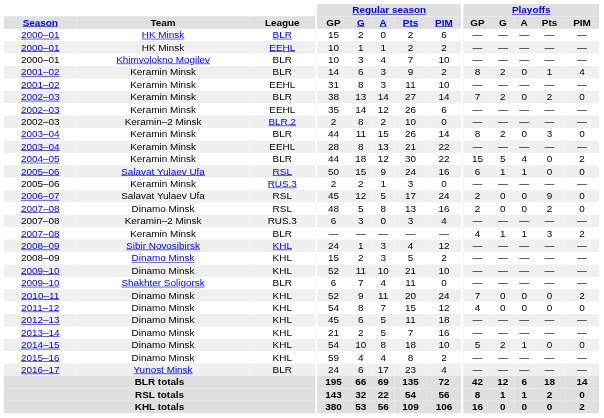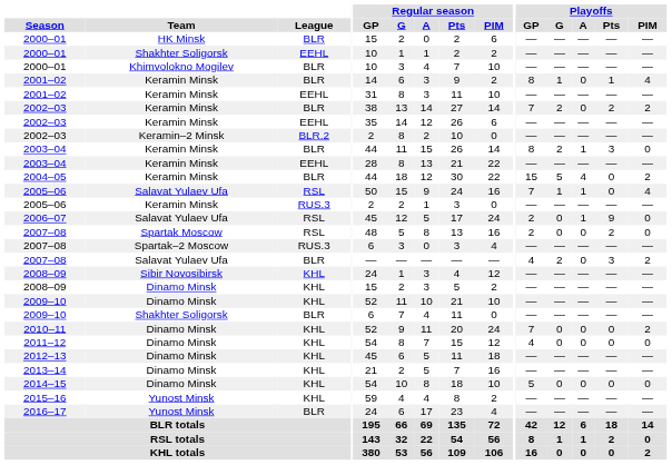 <table border="0" cellpadding="1" cellspacing="0" style="text-align:center; width:60em">
 <tr bgcolor="#e0e0e0">
 <th colspan="3" bgcolor="#ffffff"></th>
 <th rowspan="99" bgcolor="#ffffff"></th>
 <th colspan="5"><a href='#'>Regular season</a></th>
 <th rowspan="99" bgcolor="#ffffff"></th>
 <th colspan="5"><a href='#'>Playoffs</a></th>
 </tr>
 <tr bgcolor="#e0e0e0">
 <th><a href='#'>Season</a></th>
 <th>Team</th>
 <th>League</th>
 <th>GP</th>
 <th><a href='#'>G</a></th>
 <th><a href='#'>A</a></th>
 <th><a href='#'>Pts</a></th>
 <th><a href='#'>PIM</a></th>
 <th>GP</th>
 <th>G</th>
 <th>A</th>
 <th>Pts</th>
 <th>PIM</th>
 </tr>
 <tr>
 <td><a href='#'>2000–01</a></td>
 <td><a href='#'>HK Minsk</a></td>
 <td><a href='#'>BLR</a></td>
 <td>15</td>
 <td>2</td>
 <td>0</td>
 <td>2</td>
 <td>6</td>
 <td>—</td>
 <td>—</td>
 <td>—</td>
 <td>—</td>
 <td>—</td>
 </tr>
 <tr bgcolor="#f0f0f0">
 <td><a href='#'>2000–01</a></td>
-<td>HK Minsk</td>
+<td><a href='#'>Shakhter Soligorsk</a></td>
 <td><a href='#'>EEHL</a></td>
 <td>10</td>
 <td>1</td>
 <td>1</td>
 <td>2</td>
 <td>2</td>
 <td>—</td>
 <td>—</td>
 <td>—</td>
 <td>—</td>
 <td>—</td>
 </tr>
 <tr>
 <td>2000–01</td>
 <td><a href='#'>Khimvolokno Mogilev</a></td>
 <td>BLR</td>
 <td>10</td>
 <td>3</td>
 <td>4</td>
 <td>7</td>
 <td>10</td>
 <td>—</td>
 <td>—</td>
 <td>—</td>
 <td>—</td>
 <td>—</td>
 </tr>
 <tr bgcolor="#f0f0f0">
 <td><a href='#'>2001–02</a></td>
 <td>Keramin Minsk</td>
 <td>BLR</td>
 <td>14</td>
 <td>6</td>
 <td>3</td>
 <td>9</td>
 <td>2</td>
 <td>8</td>
-<td>2</td>
+<td>1</td>
 <td>0</td>
 <td>1</td>
 <td>4</td>
 </tr>
 <tr>
 <td><a href='#'>2001–02</a></td>
 <td>Keramin Minsk</td>
 <td>EEHL</td>
 <td>31</td>
 <td>8</td>
 <td>3</td>
 <td>11</td>
 <td>10</td>
 <td>—</td>
 <td>—</td>
 <td>—</td>
 <td>—</td>
 <td>—</td>
 </tr>
 <tr bgcolor="#f0f0f0">
 <td><a href='#'>2002–03</a></td>
 <td>Keramin Minsk</td>
 <td>BLR</td>
 <td>38</td>
 <td>13</td>
 <td>14</td>
 <td>27</td>
 <td>14</td>
 <td>7</td>
 <td>2</td>
 <td>0</td>
 <td>2</td>
-<td>0</td>
+<td>2</td>
 </tr>
 <tr>
 <td><a href='#'>2002–03</a></td>
 <td>Keramin Minsk</td>
 <td>EEHL</td>
 <td>35</td>
 <td>14</td>
 <td>12</td>
 <td>26</td>
 <td>6</td>
 <td>—</td>
 <td>—</td>
 <td>—</td>
 <td>—</td>
 <td>—</td>
 </tr>
 <tr bgcolor="#f0f0f0">
 <td>2002–03</td>
 <td>Keramin–2 Minsk</td>
 <td><a href='#'>BLR.2</a></td>
 <td>2</td>
 <td>8</td>
 <td>2</td>
 <td>10</td>
 <td>0</td>
 <td>—</td>
 <td>—</td>
 <td>—</td>
 <td>—</td>
 <td>—</td>
 </tr>
 <tr>
 <td><a href='#'>2003–04</a></td>
 <td>Keramin Minsk</td>
 <td>BLR</td>
 <td>44</td>
 <td>11</td>
 <td>15</td>
 <td>26</td>
 <td>14</td>
 <td>8</td>
 <td>2</td>
-<td>0</td>
+<td>1</td>
 <td>3</td>
 <td>0</td>
 </tr>
 <tr bgcolor="#f0f0f0">
 <td><a href='#'>2003–04</a></td>
 <td>Keramin Minsk</td>
 <td>EEHL</td>
 <td>28</td>
 <td>8</td>
 <td>13</td>
 <td>21</td>
 <td>22</td>
 <td>—</td>
 <td>—</td>
 <td>—</td>
 <td>—</td>
 <td>—</td>
 </tr>
 <tr>
 <td><a href='#'>2004–05</a></td>
 <td>Keramin Minsk</td>
 <td>BLR</td>
 <td>44</td>
 <td>18</td>
 <td>12</td>
 <td>30</td>
 <td>22</td>
 <td>15</td>
 <td>5</td>
 <td>4</td>
 <td>0</td>
 <td>2</td>
 </tr>
 <tr bgcolor="#f0f0f0">
 <td><a href='#'>2005–06</a></td>
 <td><a href='#'>Salavat Yulaev Ufa</a></td>
 <td><a href='#'>RSL</a></td>
 <td>50</td>
 <td>15</td>
 <td>9</td>
 <td>24</td>
 <td>16</td>
-<td>6</td>
+<td>7</td>
 <td>1</td>
 <td>1</td>
 <td>0</td>
-<td>0</td>
+<td>4</td>
 </tr>
 <tr>
 <td>2005–06</td>
 <td>Keramin Minsk</td>
 <td><a href='#'>RUS.3</a></td>
 <td>2</td>
 <td>2</td>
 <td>1</td>
 <td>3</td>
 <td>0</td>
 <td>—</td>
 <td>—</td>
 <td>—</td>
 <td>—</td>
 <td>—</td>
 </tr>
 <tr bgcolor="#f0f0f0">
 <td><a href='#'>2006–07</a></td>
 <td>Salavat Yulaev Ufa</td>
 <td>RSL</td>
 <td>45</td>
 <td>12</td>
 <td>5</td>
 <td>17</td>
 <td>24</td>
 <td>2</td>
 <td>0</td>
-<td>0</td>
+<td>1</td>
 <td>9</td>
 <td>0</td>
 </tr>
 <tr>
 <td><a href='#'>2007–08</a></td>
-<td>Dinamo Minsk</td>
+<td><a href='#'>Spartak Moscow</a></td>
 <td>RSL</td>
 <td>48</td>
 <td>5</td>
 <td>8</td>
 <td>13</td>
 <td>16</td>
 <td>2</td>
 <td>0</td>
 <td>0</td>
 <td>2</td>
 <td>0</td>
 </tr>
 <tr bgcolor="#f0f0f0">
 <td>2007–08</td>
-<td>Keramin–2 Minsk</td>
+<td>Spartak–2 Moscow</td>
 <td>RUS.3</td>
 <td>6</td>
 <td>3</td>
 <td>0</td>
 <td>3</td>
 <td>4</td>
 <td>—</td>
 <td>—</td>
 <td>—</td>
 <td>—</td>
 <td>—</td>
 </tr>
 <tr>
 <td><a href='#'>2007–08</a></td>
-<td>Keramin Minsk</td>
+<td>Salavat Yulaev Ufa</td>
 <td>BLR</td>
 <td>—</td>
 <td>—</td>
 <td>—</td>
 <td>—</td>
 <td>—</td>
 <td>4</td>
-<td>1</td>
-<td>1</td>
+<td>2</td>
+<td>0</td>
 <td>3</td>
 <td>2</td>
 </tr>
 <tr bgcolor="#f0f0f0">
 <td><a href='#'>2008–09</a></td>
 <td><a href='#'>Sibir Novosibirsk</a></td>
 <td><a href='#'>KHL</a></td>
 <td>24</td>
 <td>1</td>
 <td>3</td>
 <td>4</td>
 <td>12</td>
 <td>—</td>
 <td>—</td>
 <td>—</td>
 <td>—</td>
 <td>—</td>
 </tr>
 <tr>
 <td>2008–09</td>
 <td><a href='#'>Dinamo Minsk</a></td>
 <td>KHL</td>
 <td>15</td>
 <td>2</td>
 <td>3</td>
 <td>5</td>
 <td>2</td>
 <td>—</td>
 <td>—</td>
 <td>—</td>
 <td>—</td>
 <td>—</td>
 </tr>
 <tr bgcolor="#f0f0f0">
 <td><a href='#'>2009–10</a></td>
 <td>Dinamo Minsk</td>
 <td>KHL</td>
 <td>52</td>
 <td>11</td>
 <td>10</td>
 <td>21</td>
 <td>10</td>
 <td>—</td>
 <td>—</td>
 <td>—</td>
 <td>—</td>
 <td>—</td>
 </tr>
 <tr>
 <td><a href='#'>2009–10</a></td>
 <td><a href='#'>Shakhter Soligorsk</a></td>
 <td>BLR</td>
 <td>6</td>
 <td>7</td>
 <td>4</td>
 <td>11</td>
 <td>0</td>
 <td>—</td>
 <td>—</td>
 <td>—</td>
 <td>—</td>
 <td>—</td>
 </tr>
 <tr bgcolor="#f0f0f0">
 <td><a href='#'>2010–11</a></td>
 <td>Dinamo Minsk</td>
 <td>KHL</td>
 <td>52</td>
 <td>9</td>
 <td>11</td>
 <td>20</td>
 <td>24</td>
 <td>7</td>
 <td>0</td>
 <td>0</td>
 <td>0</td>
 <td>2</td>
 </tr>
 <tr>
 <td><a href='#'>2011–12</a></td>
 <td>Dinamo Minsk</td>
 <td>KHL</td>
 <td>54</td>
 <td>8</td>
 <td>7</td>
 <td>15</td>
 <td>12</td>
 <td>4</td>
 <td>0</td>
 <td>0</td>
 <td>0</td>
 <td>0</td>
 </tr>
 <tr bgcolor="#f0f0f0">
 <td><a href='#'>2012–13</a></td>
 <td>Dinamo Minsk</td>
 <td>KHL</td>
 <td>45</td>
 <td>6</td>
 <td>5</td>
 <td>11</td>
 <td>18</td>
 <td>—</td>
 <td>—</td>
 <td>—</td>
 <td>—</td>
 <td>—</td>
 </tr>
 <tr>
 <td><a href='#'>2013–14</a></td>
 <td>Dinamo Minsk</td>
 <td>KHL</td>
 <td>21</td>
 <td>2</td>
 <td>5</td>
 <td>7</td>
 <td>16</td>
 <td>—</td>
 <td>—</td>
 <td>—</td>
 <td>—</td>
 <td>—</td>
 </tr>
 <tr bgcolor="#f0f0f0">
 <td><a href='#'>2014–15</a></td>
 <td>Dinamo Minsk</td>
 <td>KHL</td>
 <td>54</td>
 <td>10</td>
 <td>8</td>
 <td>18</td>
 <td>10</td>
 <td>5</td>
-<td>2</td>
-<td>1</td>
+<td>0</td>
+<td>0</td>
 <td>0</td>
 <td>0</td>
 </tr>
 <tr>
 <td><a href='#'>2015–16</a></td>
-<td>Dinamo Minsk</td>
+<td><a href='#'>Yunost Minsk</a></td>
 <td>KHL</td>
 <td>59</td>
 <td>4</td>
 <td>4</td>
 <td>8</td>
 <td>2</td>
 <td>—</td>
 <td>—</td>
 <td>—</td>
 <td>—</td>
 <td>—</td>
 </tr>
 <tr bgcolor="#f0f0f0">
 <td><a href='#'>2016–17</a></td>
 <td><a href='#'>Yunost Minsk</a></td>
 <td>BLR</td>
 <td>24</td>
 <td>6</td>
 <td>17</td>
 <td>23</td>
 <td>4</td>
 <td>—</td>
 <td>—</td>
 <td>—</td>
 <td>—</td>
 <td>—</td>
 </tr>
 <tr bgcolor="#e0e0e0">
 <th colspan="3">BLR totals</th>
 <th>195</th>
 <th>66</th>
 <th>69</th>
 <th>135</th>
 <th>72</th>
 <th>42</th>
 <th>12</th>
 <th>6</th>
 <th>18</th>
 <th>14</th>
 </tr>
 <tr bgcolor="#e0e0e0">
 <th colspan="3">RSL totals</th>
 <th>143</th>
 <th>32</th>
 <th>22</th>
 <th>54</th>
 <th>56</th>
 <th>8</th>
 <th>1</th>
 <th>1</th>
 <th>2</th>
 <th>0</th>
 </tr>
 <tr bgcolor="#e0e0e0">
 <th colspan="3">KHL totals</th>
 <th>380</th>
 <th>53</th>
 <th>56</th>
 <th>109</th>
 <th>106</th>
 <th>16</th>
 <th>0</th>
 <th>0</th>
 <th>0</th>
 <th>2</th>
 </tr>
 </table>
